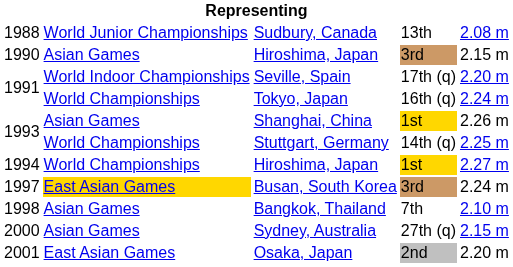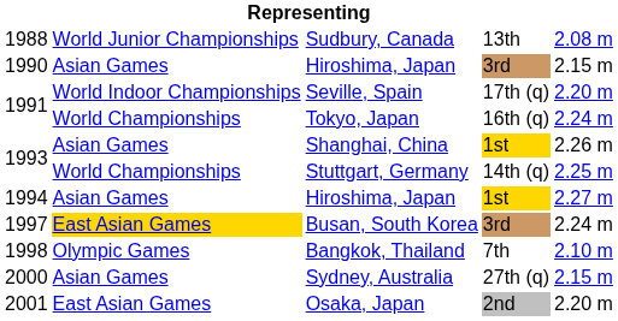 <table>
 <tr>
 <th colspan="6">Representing </th>
 </tr>
 <tr>
 <td>1988</td>
 <td><a href='#'>World Junior Championships</a></td>
 <td><a href='#'>Sudbury, Canada</a></td>
 <td>13th</td>
 <td><a href='#'>2.08 m</a></td>
 </tr>
 <tr>
 <td>1990</td>
 <td><a href='#'>Asian Games</a></td>
 <td><a href='#'>Hiroshima, Japan</a></td>
 <td bgcolor=cc9966>3rd</td>
 <td>2.15 m</td>
 </tr>
 <tr>
 <td rowspan=2>1991</td>
 <td><a href='#'>World Indoor Championships</a></td>
 <td><a href='#'>Seville, Spain</a></td>
 <td>17th (q)</td>
 <td><a href='#'>2.20 m</a></td>
 </tr>
 <tr>
 <td><a href='#'>World Championships</a></td>
 <td><a href='#'>Tokyo, Japan</a></td>
 <td>16th (q)</td>
 <td><a href='#'>2.24 m</a></td>
 </tr>
 <tr>
 <td rowspan=2>1993</td>
 <td><a href='#'>Asian Games</a></td>
 <td><a href='#'>Shanghai, China</a></td>
 <td bgcolor=gold>1st</td>
 <td>2.26 m</td>
 </tr>
 <tr>
 <td><a href='#'>World Championships</a></td>
 <td><a href='#'>Stuttgart, Germany</a></td>
 <td>14th (q)</td>
 <td><a href='#'>2.25 m</a></td>
 </tr>
 <tr>
 <td>1994</td>
-<td><a href='#'>World Championships</a></td>
+<td><a href='#'>Asian Games</a></td>
 <td><a href='#'>Hiroshima, Japan</a></td>
 <td bgcolor=gold>1st</td>
 <td><a href='#'>2.27 m</a></td>
 </tr>
 <tr>
 <td>1997</td>
 <td style="background: gold;"><a href='#'>East Asian Games</a></td>
 <td><a href='#'>Busan, South Korea</a></td>
 <td bgcolor=cc9966>3rd</td>
 <td>2.24 m</td>
 </tr>
 <tr>
 <td>1998</td>
-<td><a href='#'>Asian Games</a></td>
+<td><a href='#'>Olympic Games</a></td>
 <td><a href='#'>Bangkok, Thailand</a></td>
 <td>7th</td>
 <td><a href='#'>2.10 m</a></td>
 </tr>
 <tr>
 <td>2000</td>
 <td><a href='#'>Asian Games</a></td>
 <td><a href='#'>Sydney, Australia</a></td>
 <td>27th (q)</td>
 <td><a href='#'>2.15 m</a></td>
 </tr>
 <tr>
 <td>2001</td>
 <td><a href='#'>East Asian Games</a></td>
 <td><a href='#'>Osaka, Japan</a></td>
 <td bgcolor=silver>2nd</td>
 <td>2.20 m</td>
 </tr>
 </table>
